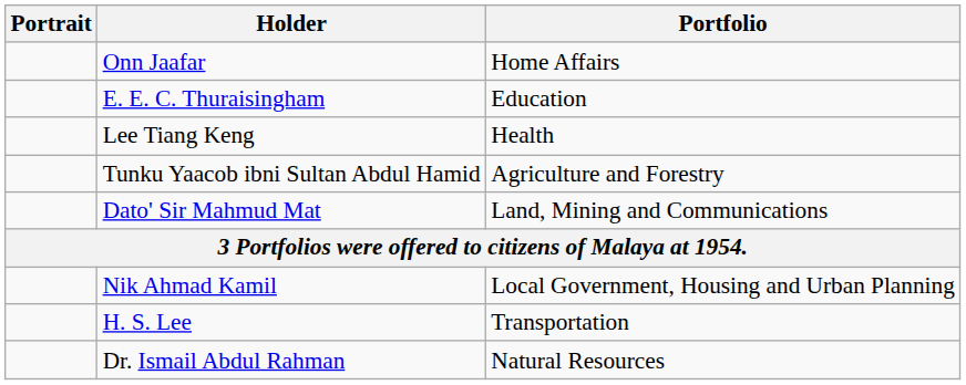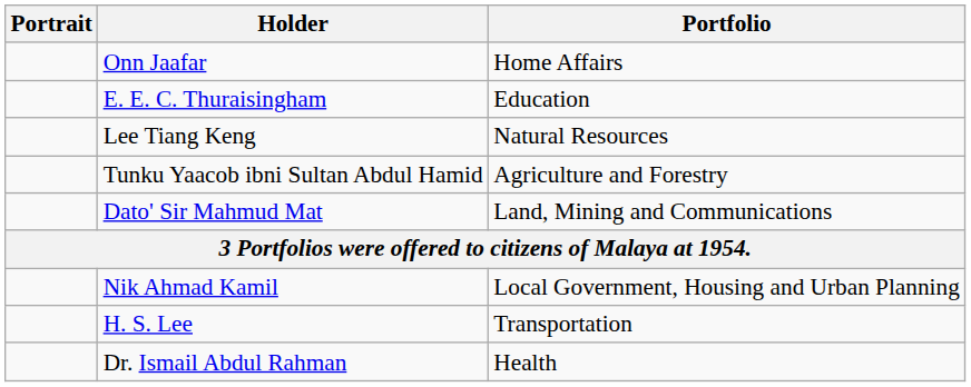 <table class="wikitable">
 <tr>
 <th>Portrait</th>
 <th>Holder</th>
 <th>Portfolio</th>
 </tr>
 <tr>
 <td></td>
 <td><a href='#'>Onn Jaafar</a></td>
 <td>Home Affairs</td>
 </tr>
 <tr>
 <td></td>
 <td><a href='#'>E. E. C. Thuraisingham</a></td>
 <td>Education</td>
 </tr>
 <tr>
 <td></td>
 <td>Lee Tiang Keng</td>
-<td>Health</td>
+<td>Natural Resources</td>
 </tr>
 <tr>
 <td></td>
 <td>Tunku Yaacob ibni Sultan Abdul Hamid</td>
 <td>Agriculture and Forestry</td>
 </tr>
 <tr>
 <td></td>
 <td><a href='#'>Dato' Sir Mahmud Mat</a></td>
 <td>Land, Mining and Communications</td>
 </tr>
 <tr>
 <th colspan=4 align=center><em>3 Portfolios were offered to citizens of Malaya at 1954.</em></th>
 </tr>
 <tr>
 <td></td>
 <td><a href='#'>Nik Ahmad Kamil</a></td>
 <td>Local Government, Housing and Urban Planning</td>
 </tr>
 <tr>
 <td></td>
 <td><a href='#'>H. S. Lee</a></td>
 <td>Transportation</td>
 </tr>
 <tr>
 <td></td>
 <td>Dr. <a href='#'>Ismail Abdul Rahman</a></td>
-<td>Natural Resources</td>
+<td>Health</td>
 </tr>
 </table>
